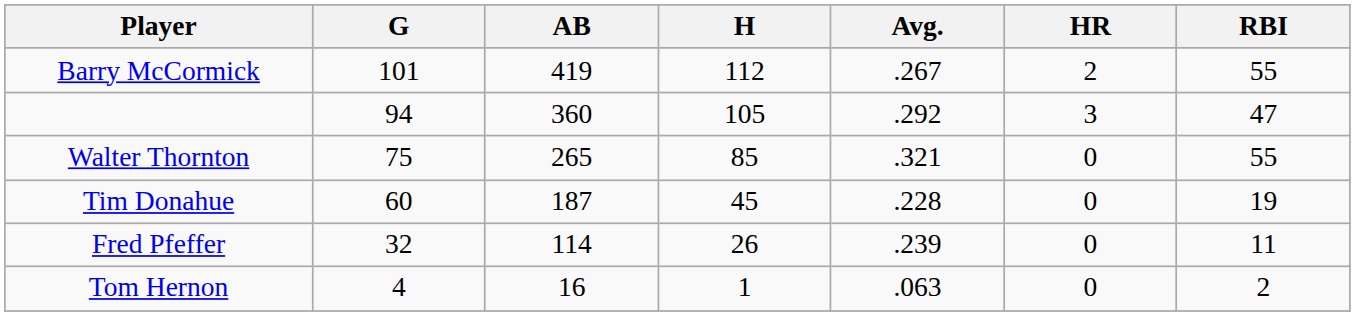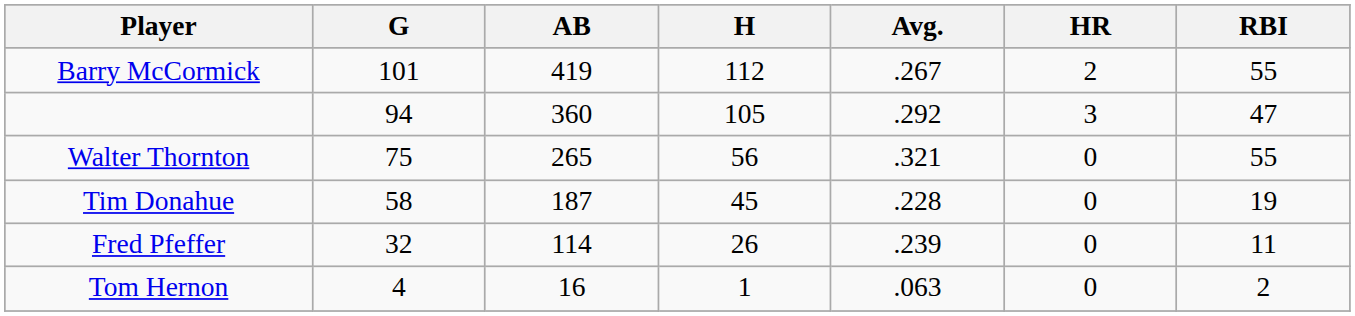 <table class="wikitable sortable">
 <tr>
 <th bgcolor="#DDDDFF" width="16%">Player</th>
 <th bgcolor="#DDDDFF" width="9%">G</th>
 <th bgcolor="#DDDDFF" width="9%">AB</th>
 <th bgcolor="#DDDDFF" width="9%">H</th>
 <th bgcolor="#DDDDFF" width="9%">Avg.</th>
 <th bgcolor="#DDDDFF" width="9%">HR</th>
 <th bgcolor="#DDDDFF" width="9%">RBI</th>
 </tr>
 <tr align="center">
 <td><a href='#'>Barry McCormick</a></td>
 <td>101</td>
 <td>419</td>
 <td>112</td>
 <td>.267</td>
 <td>2</td>
 <td>55</td>
 </tr>
 <tr align=center>
 <td></td>
 <td>94</td>
 <td>360</td>
 <td>105</td>
 <td>.292</td>
 <td>3</td>
 <td>47</td>
 </tr>
 <tr align="center">
 <td><a href='#'>Walter Thornton</a></td>
 <td>75</td>
 <td>265</td>
-<td>85</td>
+<td>56</td>
 <td>.321</td>
 <td>0</td>
 <td>55</td>
 </tr>
 <tr align=center>
 <td><a href='#'>Tim Donahue</a></td>
-<td>60</td>
+<td>58</td>
 <td>187</td>
 <td>45</td>
 <td>.228</td>
 <td>0</td>
 <td>19</td>
 </tr>
 <tr align=center>
 <td><a href='#'>Fred Pfeffer</a></td>
 <td>32</td>
 <td>114</td>
 <td>26</td>
 <td>.239</td>
 <td>0</td>
 <td>11</td>
 </tr>
 <tr align=center>
 <td><a href='#'>Tom Hernon</a></td>
 <td>4</td>
 <td>16</td>
 <td>1</td>
 <td>.063</td>
 <td>0</td>
 <td>2</td>
 </tr>
 </table>
